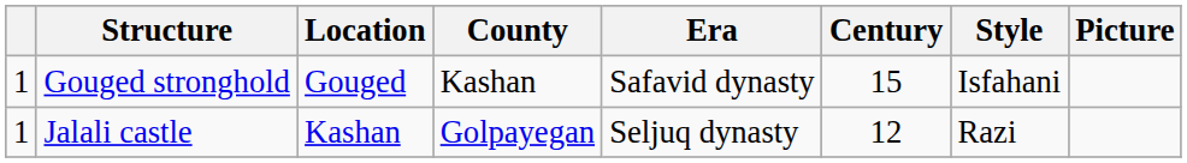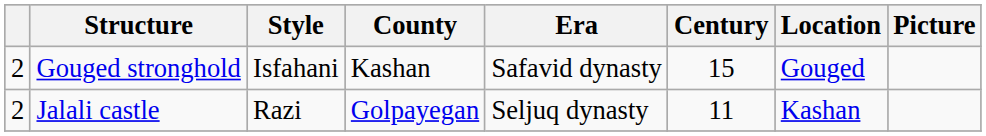 <table class="sortable wikitable">
 <tr>
 <th></th>
 <th>Structure</th>
-<th>Location</th>
+<th>Style</th>
 <th>County</th>
 <th>Era</th>
 <th>Century</th>
-<th>Style</th>
+<th>Location</th>
 <th>Picture</th>
 </tr>
 <tr>
-<td>1</td>
+<td>2</td>
 <td><a href='#'>Gouged stronghold</a></td>
-<td><a href='#'>Gouged</a></td>
+<td>Isfahani</td>
 <td>Kashan</td>
 <td>Safavid dynasty</td>
 <td align="center">15</td>
-<td>Isfahani</td>
+<td><a href='#'>Gouged</a></td>
 <td></td>
 </tr>
 <tr>
-<td>1</td>
+<td>2</td>
 <td><a href='#'>Jalali castle</a></td>
-<td><a href='#'>Kashan</a></td>
+<td>Razi</td>
 <td><a href='#'>Golpayegan</a></td>
 <td>Seljuq dynasty</td>
-<td align="center">12</td>
-<td>Razi</td>
+<td align="center">11</td>
+<td><a href='#'>Kashan</a></td>
 <td></td>
 </tr>
 </table>
